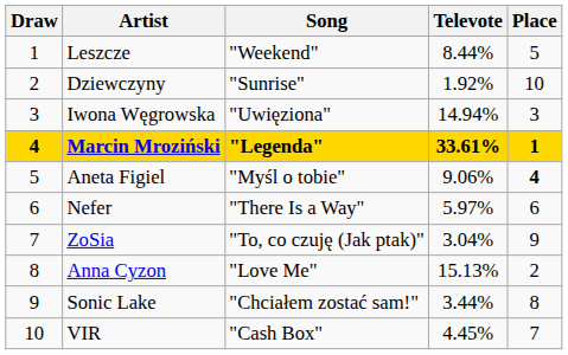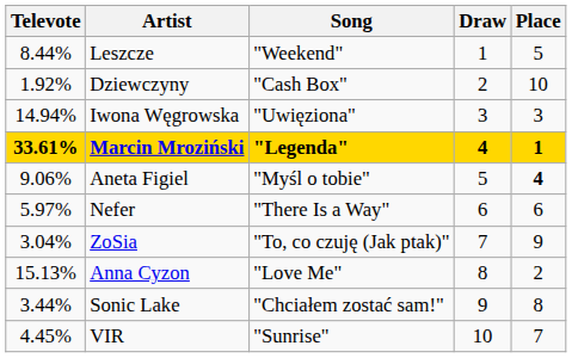 <table class="sortable wikitable" style="margin: 1em auto 1em auto; text-align:center">
 <tr>
-<th>Draw</th>
+<th>Televote</th>
 <th>Artist</th>
 <th>Song</th>
-<th>Televote</th>
+<th>Draw</th>
 <th>Place</th>
 </tr>
 <tr>
-<td>1</td>
+<td>8.44%</td>
 <td align="left">Leszcze</td>
 <td align="left">"Weekend"</td>
-<td>8.44%</td>
+<td>1</td>
 <td>5</td>
 </tr>
 <tr>
+<td>1.92%</td>
+<td align="left">Dziewczyny</td>
+<td align="left">"Cash Box"</td>
 <td>2</td>
-<td align="left">Dziewczyny</td>
-<td align="left">"Sunrise"</td>
-<td>1.92%</td>
 <td>10</td>
 </tr>
 <tr>
-<td>3</td>
+<td>14.94%</td>
 <td align="left">Iwona Węgrowska</td>
 <td align="left">"Uwięziona"</td>
-<td>14.94%</td>
+<td>3</td>
 <td>3</td>
 </tr>
 <tr style="font-weight:bold; background:gold;">
-<td>4</td>
+<td>33.61%</td>
 <td align="left"><a href='#'>Marcin Mroziński</a></td>
 <td align="left">"Legenda"</td>
-<td>33.61%</td>
+<td>4</td>
 <td>1</td>
 </tr>
 <tr>
-<td>5</td>
+<td>9.06%</td>
 <td align="left">Aneta Figiel</td>
 <td align="left">"Myśl o tobie"</td>
-<td>9.06%</td>
+<td>5</td>
 <td><strong>4</strong></td>
 </tr>
 <tr>
-<td>6</td>
+<td>5.97%</td>
 <td align="left">Nefer</td>
 <td align="left">"There Is a Way"</td>
-<td>5.97%</td>
+<td>6</td>
 <td>6</td>
 </tr>
 <tr>
-<td>7</td>
+<td>3.04%</td>
 <td align="left"><a href='#'>ZoSia</a></td>
 <td align="left">"To, co czuję (Jak ptak)"</td>
-<td>3.04%</td>
+<td>7</td>
 <td>9</td>
 </tr>
 <tr>
-<td>8</td>
+<td>15.13%</td>
 <td align="left"><a href='#'>Anna Cyzon</a></td>
 <td align="left">"Love Me"</td>
-<td>15.13%</td>
+<td>8</td>
 <td>2</td>
 </tr>
 <tr>
-<td>9</td>
+<td>3.44%</td>
 <td align="left">Sonic Lake</td>
 <td align="left">"Chciałem zostać sam!"</td>
-<td>3.44%</td>
+<td>9</td>
 <td>8</td>
 </tr>
 <tr>
+<td>4.45%</td>
+<td align="left">VIR</td>
+<td align="left">"Sunrise"</td>
 <td>10</td>
-<td align="left">VIR</td>
-<td align="left">"Cash Box"</td>
-<td>4.45%</td>
 <td>7</td>
 </tr>
 </table>
